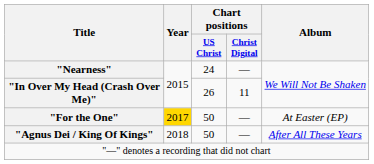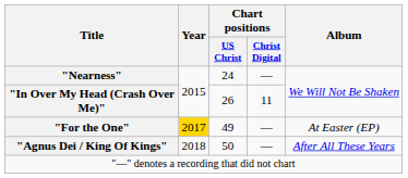 <table class="wikitable plainrowheaders" style="text-align:center;">
 <tr>
 <th rowspan="2" style="width:14em;">Title</th>
 <th rowspan="2">Year</th>
 <th colspan="2">Chart positions</th>
 <th rowspan="2">Album</th>
 </tr>
 <tr style="font-size:smaller;">
 <th width="45"><a href='#'>US<br>Christ</a><br></th>
 <th width="45"><a href='#'>Christ<br>Digital</a><br></th>
 </tr>
 <tr>
 <th scope="row">"Nearness" <br></th>
 <td rowspan="2">2015</td>
 <td>24</td>
 <td>—</td>
 <td rowspan="2"><em><a href='#'>We Will Not Be Shaken</a></em></td>
 </tr>
 <tr>
 <th scope="row">"In Over My Head (Crash Over Me)" <br></th>
 <td>26</td>
 <td>11</td>
 </tr>
 <tr>
 <th scope="row">"For the One"</th>
 <td style="background: gold;">2017</td>
-<td>50</td>
+<td>49</td>
 <td>—</td>
 <td><em>At Easter (EP)</em></td>
 </tr>
 <tr>
 <th scope="row">"Agnus Dei / King Of Kings" <br></th>
 <td>2018</td>
 <td>50</td>
 <td>—</td>
 <td><em><a href='#'>After All These Years</a></em></td>
 </tr>
 <tr>
 <td colspan="5" style="font-size:90%">"—" denotes a recording that did not chart</td>
 </tr>
 </table>
